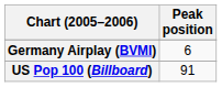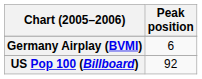 <table class="wikitable sortable plainrowheaders" style="text-align:center">
 <tr>
 <th scope="col">Chart (2005–2006)</th>
 <th scope="col">Peak<br>position</th>
 </tr>
 <tr>
 </tr>
 <tr>
 </tr>
 <tr>
 </tr>
 <tr>
 </tr>
 <tr>
 </tr>
 <tr>
 </tr>
 <tr>
 <th scope="row">Germany Airplay (<a href='#'>BVMI</a>)</th>
 <td>6</td>
 </tr>
 <tr>
 </tr>
 <tr>
 </tr>
 <tr>
 </tr>
 <tr>
 </tr>
 <tr>
 </tr>
 <tr>
 </tr>
 <tr>
 </tr>
 <tr>
 </tr>
 <tr>
 </tr>
 <tr>
 <th scope="row">US <a href='#'>Pop 100</a> (<em><a href='#'>Billboard</a></em>)</th>
-<td>91</td>
+<td>92</td>
 </tr>
 </table>
